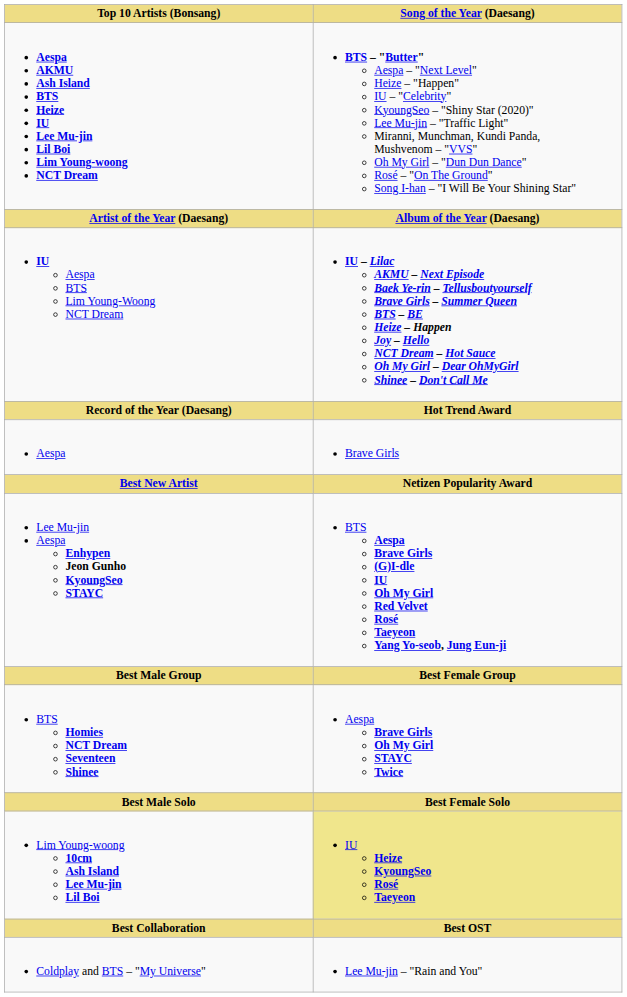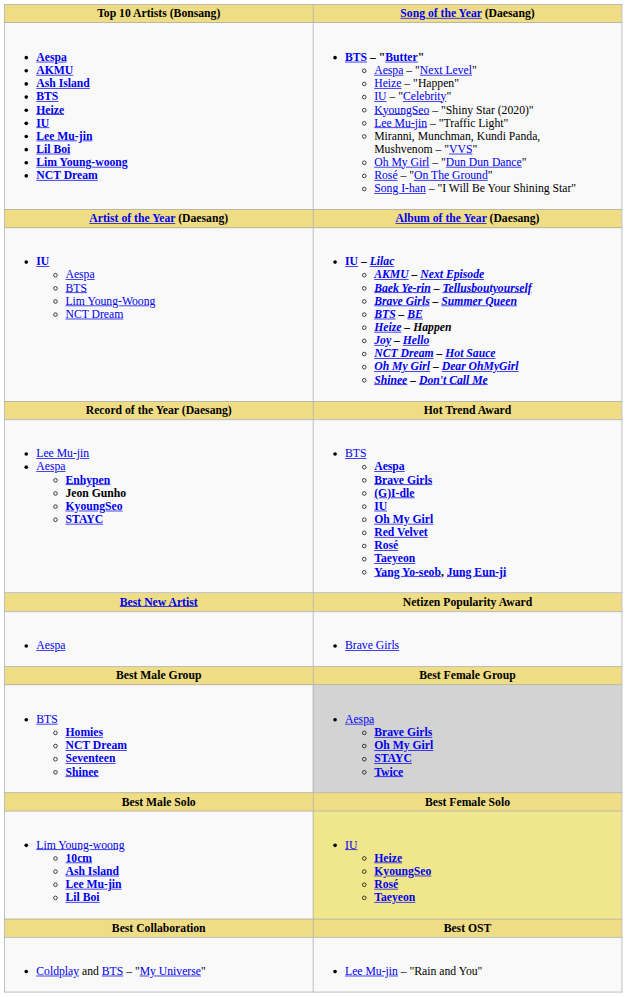 <table class="wikitable" style="width:67%">
 <tr>
 <th scope="col" style="background:#EEDD85; width:50%">Top 10 Artists (Bonsang)</th>
 <th scope="col" style="background:#EEDD85; width:50%"><a href='#'>Song of the Year</a> (Daesang)</th>
 </tr>
 <tr>
 <td style="vertical-align:top"><br><ul><li><strong><a href='#'>Aespa</a></strong></li><li><strong><a href='#'>AKMU</a></strong></li><li><strong><a href='#'>Ash Island</a></strong></li><li><strong><a href='#'>BTS</a></strong></li><li><strong><a href='#'>Heize</a></strong></li><li><strong><a href='#'>IU</a></strong></li><li><strong><a href='#'>Lee Mu-jin</a></strong></li><li><strong><a href='#'>Lil Boi</a></strong></li><li><strong><a href='#'>Lim Young-woong</a></strong></li><li><strong><a href='#'>NCT Dream</a></strong></li></ul></td>
 <td style="vertical-align:top"><br><ul><li><strong><a href='#'>BTS</a> – "<a href='#'>Butter</a>"</strong><ul><li><a href='#'>Aespa</a> – "<a href='#'>Next Level</a>"</li><li><a href='#'>Heize</a> – "Happen"</li><li><a href='#'>IU</a> – "<a href='#'>Celebrity</a>"</li><li><a href='#'>KyoungSeo</a> – "Shiny Star (2020)"</li><li><a href='#'>Lee Mu-jin</a> – "Traffic Light"</li><li>Miranni, Munchman, Kundi Panda,<br>Mushvenom – "<a href='#'>VVS</a>"</li><li><a href='#'>Oh My Girl</a> – "<a href='#'>Dun Dun Dance</a>"</li><li><a href='#'>Rosé</a> – "<a href='#'>On The Ground</a>"</li><li><a href='#'>Song I-han</a> – "I Will Be Your Shining Star"</li></ul></li></ul></td>
 </tr>
 <tr>
 <th scope="col" style="background:#EEDD85; width:50%"><a href='#'>Artist of the Year</a> (Daesang)</th>
 <th scope="col" style="background:#EEDD85; width:50%"><a href='#'>Album of the Year</a> (Daesang)</th>
 </tr>
 <tr>
 <td style="vertical-align:top"><br><ul><li><strong><a href='#'>IU</a></strong><ul><li><a href='#'>Aespa</a></li><li><a href='#'>BTS</a></li><li><a href='#'>Lim Young-Woong</a></li><li><a href='#'>NCT Dream</a></li></ul></li></ul></td>
 <td style="vertical-align:top"><br><ul><li><strong><a href='#'>IU</a> – <em><a href='#'>Lilac</a><strong><em><ul><li><a href='#'>AKMU</a> – <a href='#'></em>Next Episode<em></a></li><li><a href='#'>Baek Ye-rin</a> – </em><a href='#'>Tellusboutyourself</a><em></li><li><a href='#'>Brave Girls</a> – </em><a href='#'>Summer Queen</a><em></li><li><a href='#'>BTS</a> – </em><a href='#'>BE</a><em></li><li><a href='#'>Heize</a> – </em>Happen<em></li><li><a href='#'>Joy</a> – <a href='#'></em>Hello<em></a></li><li><a href='#'>NCT Dream</a> – </em><a href='#'>Hot Sauce</a><em></li><li><a href='#'>Oh My Girl</a> – </em><a href='#'>Dear OhMyGirl</a><em></li><li><a href='#'>Shinee</a> – <a href='#'></em>Don't Call Me<em></a></li></ul></li></ul></td>
 </tr>
 <tr>
 <th scope="col" style="background:#EEDD85; width:50%">Record of the Year (Daesang)</th>
 <th scope="col" style="background:#EEDD85; width:50%">Hot Trend Award</th>
 </tr>
 <tr>
-<td style="vertical-align:top"><br><ul><li></strong><a href='#'>Aespa</a><strong></li></ul></td>
-<td valign="top"><br><ul><li></strong><a href='#'>Brave Girls</a><strong></li></ul></td>
+<td style="vertical-align:top"><br><ul><li></strong><a href='#'>Lee Mu-jin</a><strong></li><li></strong><a href='#'>Aespa</a><strong><ul><li><a href='#'>Enhypen</a></li><li>Jeon Gunho</li><li><a href='#'>KyoungSeo</a></li><li><a href='#'>STAYC</a></li></ul></li></ul></td>
+<td style="vertical-align:top"><br><ul><li></strong><a href='#'>BTS</a><strong><ul><li><a href='#'>Aespa</a></li><li><a href='#'>Brave Girls</a></li><li><a href='#'>(G)I-dle</a></li><li><a href='#'>IU</a></li><li><a href='#'>Oh My Girl</a></li><li><a href='#'>Red Velvet</a></li><li><a href='#'>Rosé</a></li><li><a href='#'>Taeyeon</a></li><li><a href='#'>Yang Yo-seob</a>, <a href='#'>Jung Eun-ji</a></li></ul></li></ul></td>
 </tr>
 <tr>
 <th scope="col" style="background:#EEDD85; width:50%"><a href='#'>Best New Artist</a></th>
 <th scope="col" style="background:#EEDD85; width:50%">Netizen Popularity Award</th>
 </tr>
 <tr>
-<td style="vertical-align:top"><br><ul><li></strong><a href='#'>Lee Mu-jin</a><strong></li><li></strong><a href='#'>Aespa</a><strong><ul><li><a href='#'>Enhypen</a></li><li>Jeon Gunho</li><li><a href='#'>KyoungSeo</a></li><li><a href='#'>STAYC</a></li></ul></li></ul></td>
-<td style="vertical-align:top"><br><ul><li></strong><a href='#'>BTS</a><strong><ul><li><a href='#'>Aespa</a></li><li><a href='#'>Brave Girls</a></li><li><a href='#'>(G)I-dle</a></li><li><a href='#'>IU</a></li><li><a href='#'>Oh My Girl</a></li><li><a href='#'>Red Velvet</a></li><li><a href='#'>Rosé</a></li><li><a href='#'>Taeyeon</a></li><li><a href='#'>Yang Yo-seob</a>, <a href='#'>Jung Eun-ji</a></li></ul></li></ul></td>
+<td style="vertical-align:top"><br><ul><li></strong><a href='#'>Aespa</a><strong></li></ul></td>
+<td valign="top"><br><ul><li></strong><a href='#'>Brave Girls</a><strong></li></ul></td>
 </tr>
 <tr>
 <th scope="col" style="background:#EEDD85; width:50%">Best Male Group</th>
 <th scope="col" style="background:#EEDD85; width:50%">Best Female Group</th>
 </tr>
 <tr>
 <td style="vertical-align:top"><br><ul><li></strong><a href='#'>BTS</a><strong><ul><li><a href='#'>Homies</a></li><li><a href='#'>NCT Dream</a></li><li><a href='#'>Seventeen</a></li><li><a href='#'>Shinee</a></li></ul></li></ul></td>
-<td style="vertical-align:top"><br><ul><li></strong><a href='#'>Aespa</a><strong><ul><li><a href='#'>Brave Girls</a></li><li><a href='#'>Oh My Girl</a></li><li><a href='#'>STAYC</a></li><li><a href='#'>Twice</a></li></ul></li></ul></td>
+<td style="background: lightgrey; vertical-align:top"><br><ul><li></strong><a href='#'>Aespa</a><strong><ul><li><a href='#'>Brave Girls</a></li><li><a href='#'>Oh My Girl</a></li><li><a href='#'>STAYC</a></li><li><a href='#'>Twice</a></li></ul></li></ul></td>
 </tr>
 <tr>
 <th scope="col" style="background:#EEDD85; width:50%">Best Male Solo</th>
 <th scope="col" style="background:#EEDD85; width:50%">Best Female Solo</th>
 </tr>
 <tr>
 <td style="vertical-align:top"><br><ul><li></strong><a href='#'>Lim Young-woong</a><strong><ul><li><a href='#'>10cm</a></li><li><a href='#'>Ash Island</a></li><li><a href='#'>Lee Mu-jin</a></li><li><a href='#'>Lil Boi</a></li></ul></li></ul></td>
 <td style="background: khaki; vertical-align:top"><br><ul><li></strong><a href='#'>IU</a><strong><ul><li><a href='#'>Heize</a></li><li><a href='#'>KyoungSeo</a></li><li><a href='#'>Rosé</a></li><li><a href='#'>Taeyeon</a></li></ul></li></ul></td>
 </tr>
 <tr>
 <th scope="col" style="background:#EEDD85; width:50%">Best Collaboration</th>
 <th scope="col" style="background:#EEDD85; width:50%">Best OST</th>
 </tr>
 <tr>
 <td style="vertical-align:top"><br><ul><li></strong><a href='#'>Coldplay</a> and <a href='#'>BTS</a> – "<a href='#'>My Universe</a>"<strong></li></ul></td>
 <td valign="top"><br><ul><li></strong><a href='#'>Lee Mu-jin</a> – "Rain and You"<strong></li></ul></td>
 </tr>
 </table>
